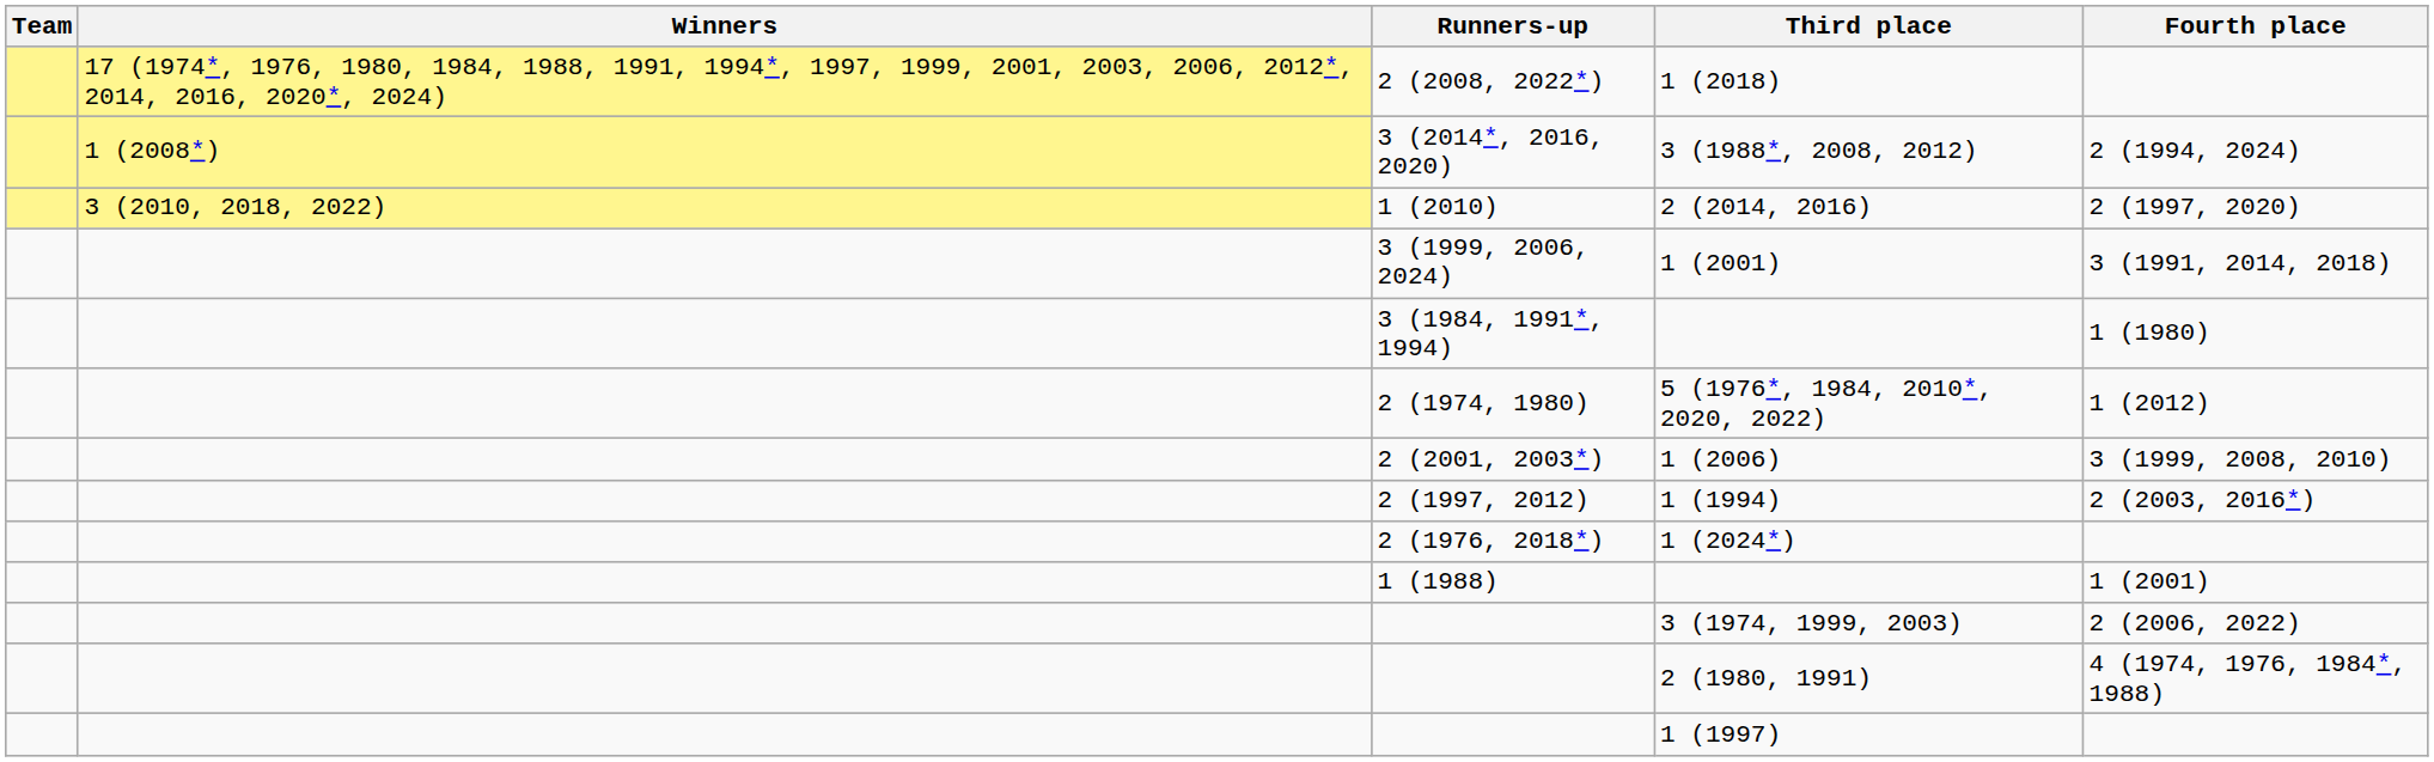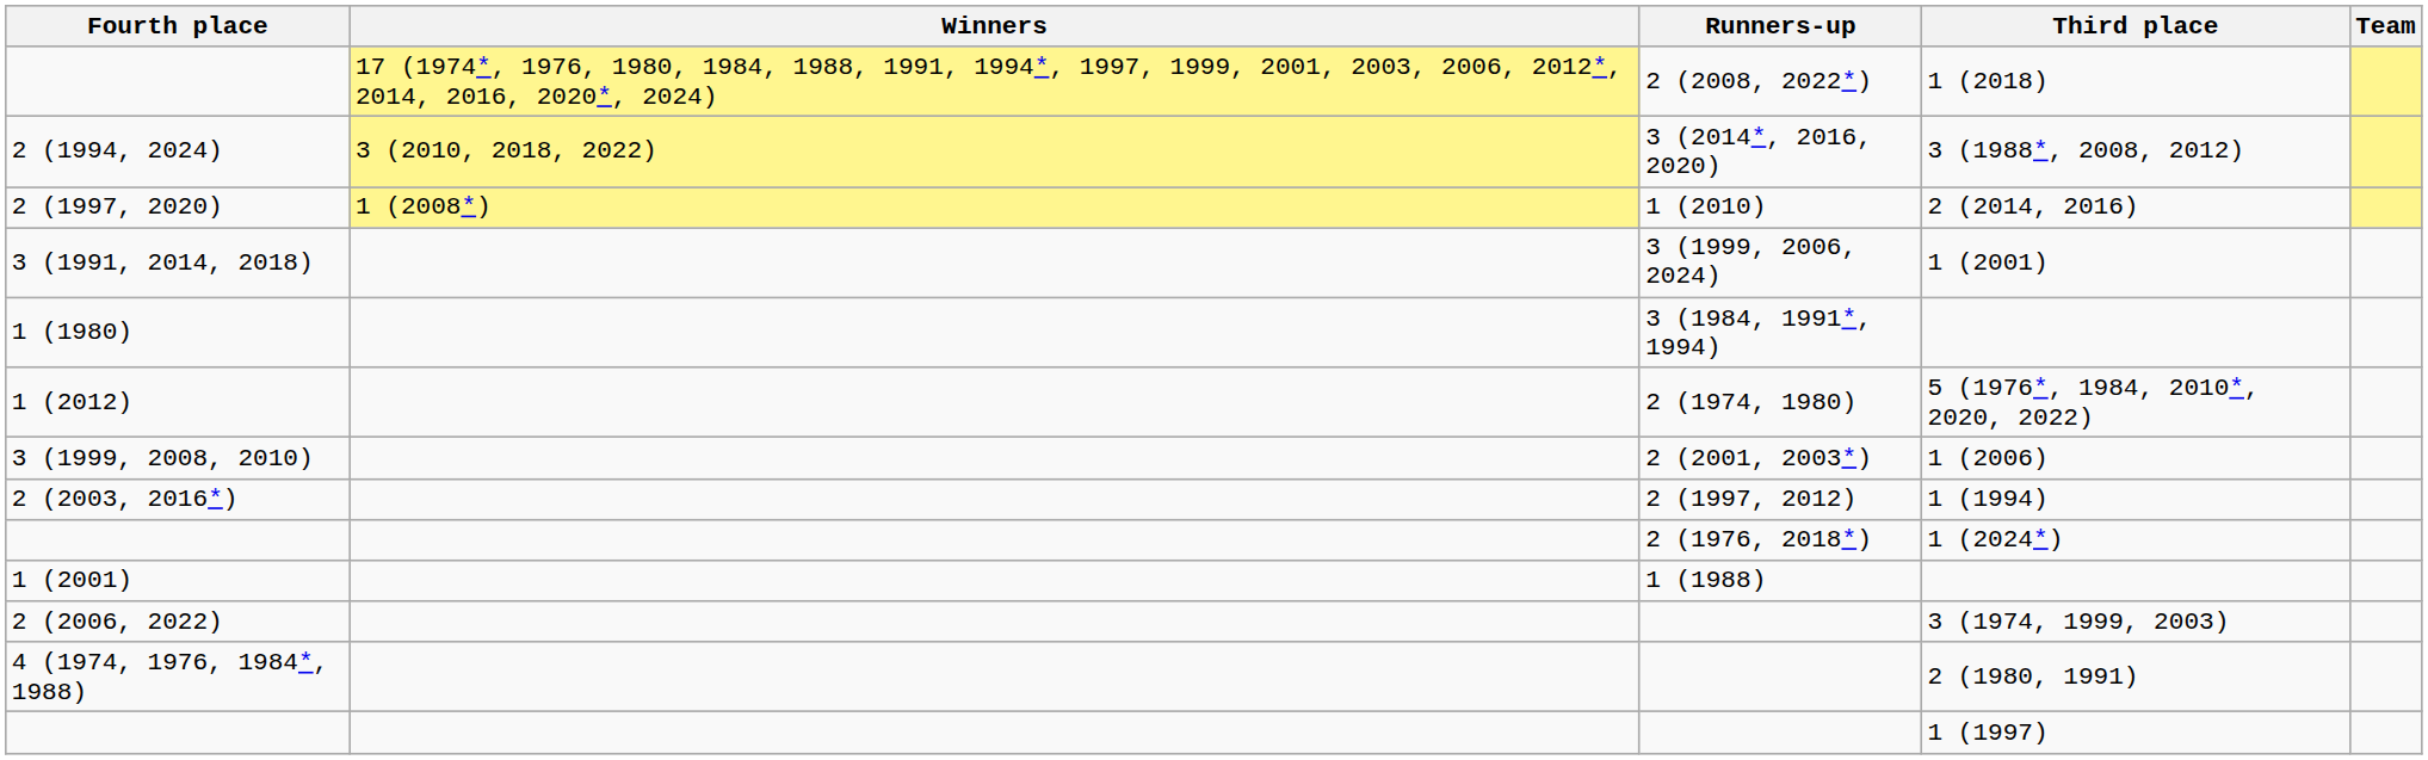 <table class="wikitable sortable">
 <tr>
-<th>Team</th>
+<th>Fourth place</th>
 <th>Winners</th>
 <th>Runners-up</th>
 <th>Third place</th>
-<th>Fourth place</th>
+<th>Team</th>
 </tr>
 <tr>
-<td style=background:#FFF68F></td>
+<td></td>
 <td style=background:#FFF68F>17 (1974<a href='#'>*</a>, 1976, 1980, 1984, 1988, 1991, 1994<a href='#'>*</a>, 1997, 1999, 2001, 2003, 2006, 2012<a href='#'>*</a>, 2014, 2016, 2020<a href='#'>*</a>, 2024)</td>
 <td>2 (2008, 2022<a href='#'>*</a>)</td>
 <td>1 (2018)</td>
+<td style=background:#FFF68F></td>
+</tr>
+<tr>
+<td>2 (1994, 2024)</td>
+<td style=background:#FFF68F>3 (2010, 2018, 2022)</td>
+<td>3 (2014<a href='#'>*</a>, 2016, 2020)</td>
+<td>3 (1988<a href='#'>*</a>, 2008, 2012)</td>
+<td style=background:#FFF68F></td>
+</tr>
+<tr>
+<td>2 (1997, 2020)</td>
+<td style=background:#FFF68F>1 (2008<a href='#'>*</a>)</td>
+<td>1 (2010)</td>
+<td>2 (2014, 2016)</td>
+<td style=background:#FFF68F></td>
+</tr>
+<tr>
+<td>3 (1991, 2014, 2018)</td>
+<td></td>
+<td>3 (1999, 2006, 2024)</td>
+<td>1 (2001)</td>
 <td></td>
 </tr>
 <tr>
-<td style=background:#FFF68F></td>
-<td style=background:#FFF68F>1 (2008<a href='#'>*</a>)</td>
-<td>3 (2014<a href='#'>*</a>, 2016, 2020)</td>
-<td>3 (1988<a href='#'>*</a>, 2008, 2012)</td>
-<td>2 (1994, 2024)</td>
-</tr>
-<tr>
-<td style=background:#FFF68F></td>
-<td style=background:#FFF68F>3 (2010, 2018, 2022)</td>
-<td>1 (2010)</td>
-<td>2 (2014, 2016)</td>
-<td>2 (1997, 2020)</td>
-</tr>
-<tr>
-<td></td>
-<td></td>
-<td>3 (1999, 2006, 2024)</td>
-<td>1 (2001)</td>
-<td>3 (1991, 2014, 2018)</td>
-</tr>
-<tr>
-<td></td>
+<td>1 (1980)</td>
 <td></td>
 <td>3 (1984, 1991<a href='#'>*</a>, 1994)</td>
 <td></td>
-<td>1 (1980)</td>
+<td></td>
 </tr>
 <tr>
-<td></td>
+<td>1 (2012)</td>
 <td></td>
 <td>2 (1974, 1980)</td>
 <td>5 (1976<a href='#'>*</a>, 1984, 2010<a href='#'>*</a>, 2020, 2022)</td>
-<td>1 (2012)</td>
+<td></td>
 </tr>
 <tr>
-<td></td>
+<td>3 (1999, 2008, 2010)</td>
 <td></td>
 <td>2 (2001, 2003<a href='#'>*</a>)</td>
 <td>1 (2006)</td>
-<td>3 (1999, 2008, 2010)</td>
+<td></td>
 </tr>
 <tr>
-<td></td>
+<td>2 (2003, 2016<a href='#'>*</a>)</td>
 <td></td>
 <td>2 (1997, 2012)</td>
 <td>1 (1994)</td>
-<td>2 (2003, 2016<a href='#'>*</a>)</td>
+<td></td>
 </tr>
 <tr>
 <td></td>
 <td></td>
 <td>2 (1976, 2018<a href='#'>*</a>)</td>
 <td>1 (2024<a href='#'>*</a>)</td>
 <td></td>
 </tr>
 <tr>
-<td></td>
+<td>1 (2001)</td>
 <td></td>
 <td>1 (1988)</td>
 <td></td>
-<td>1 (2001)</td>
+<td></td>
 </tr>
 <tr>
-<td></td>
+<td>2 (2006, 2022)</td>
 <td></td>
 <td></td>
 <td>3 (1974, 1999, 2003)</td>
-<td>2 (2006, 2022)</td>
+<td></td>
 </tr>
 <tr>
-<td></td>
+<td>4 (1974, 1976, 1984<a href='#'>*</a>, 1988)</td>
 <td></td>
 <td></td>
 <td>2 (1980, 1991)</td>
-<td>4 (1974, 1976, 1984<a href='#'>*</a>, 1988)</td>
+<td></td>
 </tr>
 <tr>
 <td></td>
 <td></td>
 <td></td>
 <td>1 (1997)</td>
 <td></td>
 </tr>
 </table>
